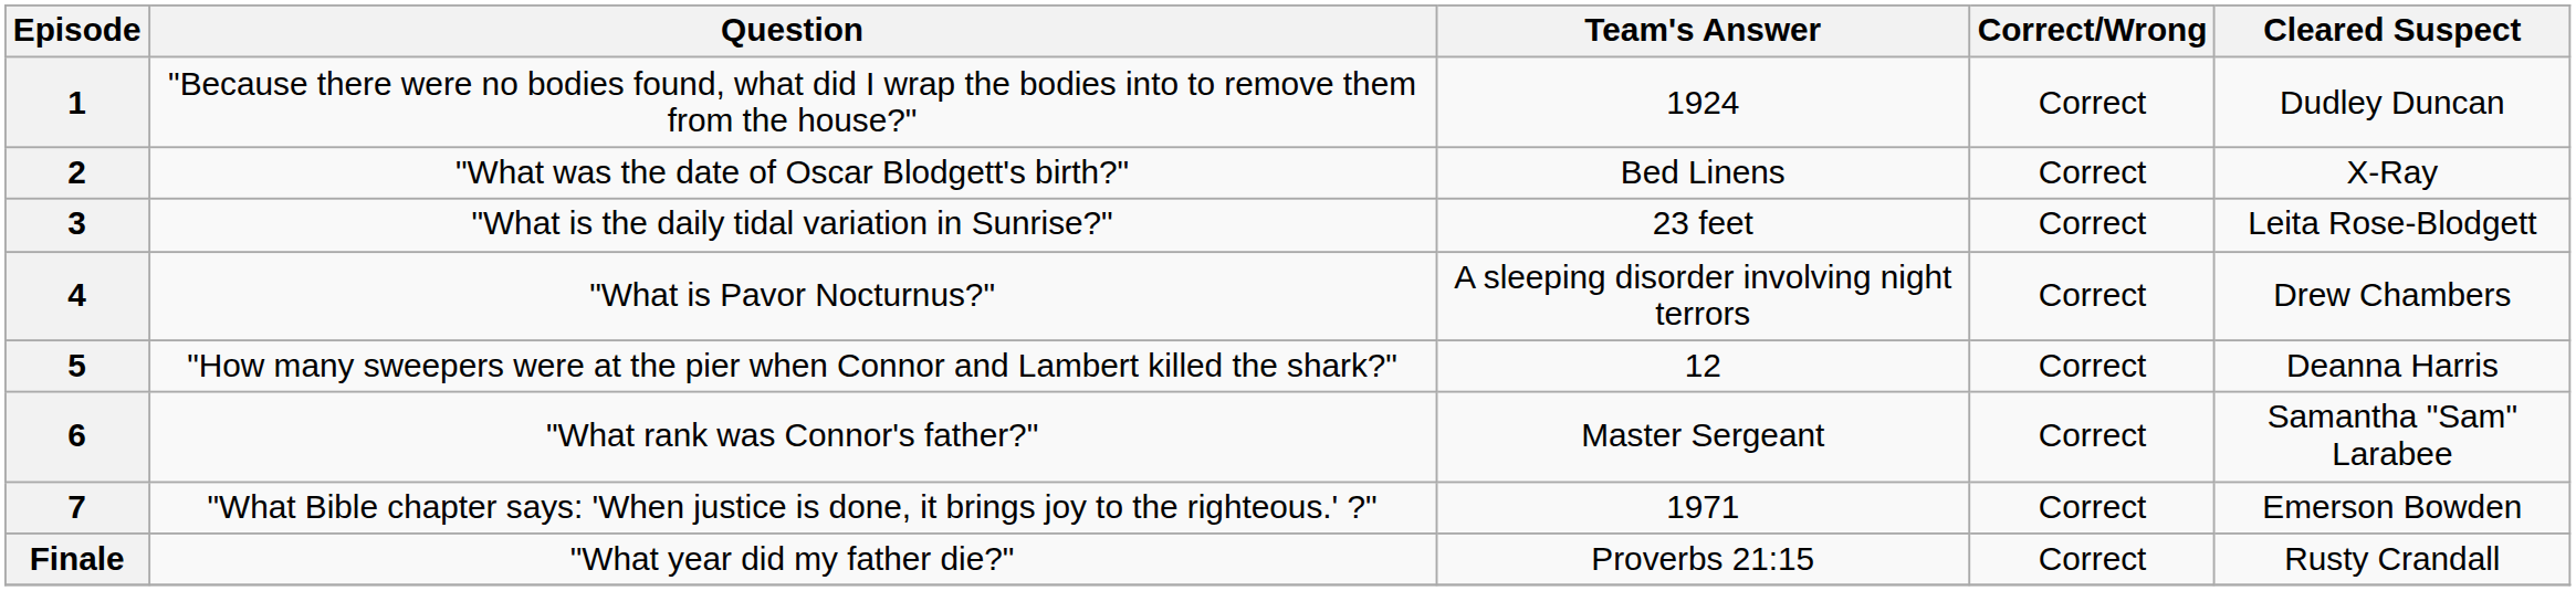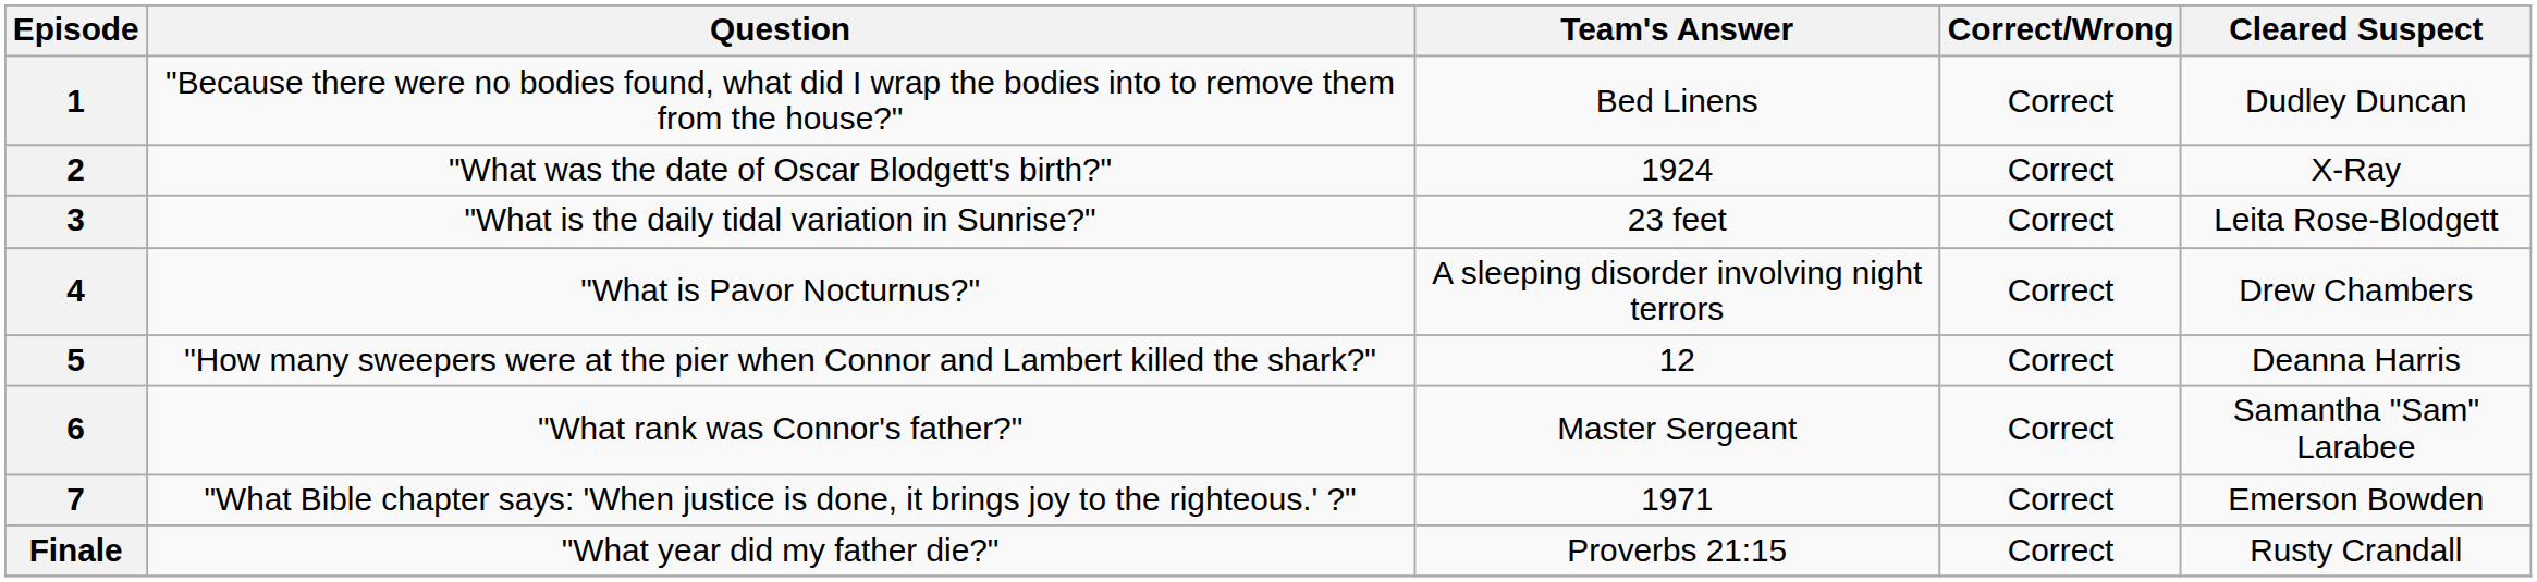 <table class="wikitable">
 <tr>
 <th>Episode</th>
 <th>Question</th>
 <th>Team's Answer</th>
 <th>Correct/Wrong</th>
 <th>Cleared Suspect</th>
 </tr>
 <tr>
 <th>1</th>
 <td align="center">"Because there were no bodies found, what did I wrap the bodies into to remove them from the house?"</td>
-<td align="center">1924</td>
+<td align="center">Bed Linens</td>
 <td align="center">Correct</td>
 <td align="center">Dudley Duncan</td>
 </tr>
 <tr>
 <th>2</th>
 <td align="center">"What was the date of Oscar Blodgett's birth?"</td>
-<td align="center">Bed Linens</td>
+<td align="center">1924</td>
 <td align="center">Correct</td>
 <td align="center">X-Ray</td>
 </tr>
 <tr>
 <th>3</th>
 <td align="center">"What is the daily tidal variation in Sunrise?"</td>
 <td align="center">23 feet</td>
 <td align="center">Correct</td>
 <td align="center">Leita Rose-Blodgett</td>
 </tr>
 <tr>
 <th>4</th>
 <td align="center">"What is Pavor Nocturnus?"</td>
 <td align="center">A sleeping disorder involving night terrors</td>
 <td align="center">Correct</td>
 <td align="center">Drew Chambers</td>
 </tr>
 <tr>
 <th>5</th>
 <td align="center">"How many sweepers were at the pier when Connor and Lambert killed the shark?"</td>
 <td align="center">12</td>
 <td align="center">Correct</td>
 <td align="center">Deanna Harris</td>
 </tr>
 <tr>
 <th>6</th>
 <td align="center">"What rank was Connor's father?"</td>
 <td align="center">Master Sergeant</td>
 <td align="center">Correct</td>
 <td align="center">Samantha "Sam" Larabee</td>
 </tr>
 <tr>
 <th>7</th>
 <td align="center">"What Bible chapter says: 'When justice is done, it brings joy to the righteous.' ?"</td>
 <td align="center">1971</td>
 <td align="center">Correct</td>
 <td align="center">Emerson Bowden</td>
 </tr>
 <tr>
 <th>Finale</th>
 <td align="center">"What year did my father die?"</td>
 <td align="center">Proverbs 21:15</td>
 <td align="center">Correct</td>
 <td align="center">Rusty Crandall</td>
 </tr>
 <tr>
 </tr>
 </table>
